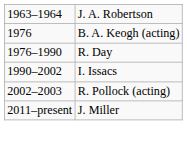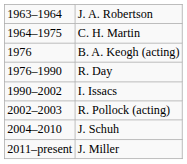 <table class="wikitable">
 <tr>
 <td>1963–1964</td>
 <td>J. A. Robertson</td>
+</tr>
+<tr>
+<td>1964–1975</td>
+<td>C. H. Martin</td>
 </tr>
 <tr>
 <td>1976</td>
 <td>B. A. Keogh (acting)</td>
 </tr>
 <tr>
 <td>1976–1990</td>
 <td>R. Day</td>
 </tr>
 <tr>
 <td>1990–2002</td>
 <td>I. Issacs</td>
 </tr>
 <tr>
 <td>2002–2003</td>
 <td>R. Pollock (acting)</td>
 </tr>
 <tr>
+<td>2004–2010</td>
+<td>J. Schuh</td>
+</tr>
+<tr>
 <td>2011–present</td>
 <td>J. Miller</td>
 </tr>
 </table>
